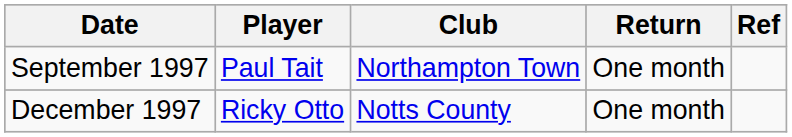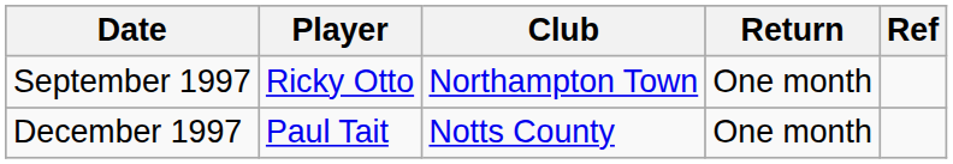 <table class="wikitable">
 <tr>
 <th>Date</th>
 <th>Player</th>
 <th>Club</th>
 <th>Return</th>
 <th>Ref</th>
 </tr>
 <tr>
 <td>September 1997</td>
-<td><a href='#'>Paul Tait</a></td>
+<td><a href='#'>Ricky Otto</a></td>
 <td><a href='#'>Northampton Town</a></td>
 <td>One month</td>
 <td style="text-align: center"></td>
 </tr>
 <tr>
 <td>December 1997</td>
-<td><a href='#'>Ricky Otto</a></td>
+<td><a href='#'>Paul Tait</a></td>
 <td><a href='#'>Notts County</a></td>
 <td>One month</td>
 <td style="text-align: center"></td>
 </tr>
 </table>
